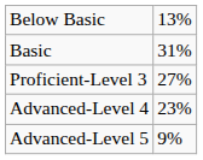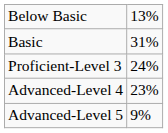 <table class="wikitable">
 <tr>
 <td>Below Basic</td>
 <td>13%</td>
 </tr>
 <tr>
 <td>Basic</td>
 <td>31%</td>
 </tr>
 <tr>
 <td>Proficient-Level 3</td>
-<td>27%</td>
+<td>24%</td>
 </tr>
 <tr>
 <td>Advanced-Level 4</td>
 <td>23%</td>
 </tr>
 <tr>
 <td>Advanced-Level 5</td>
 <td>9%</td>
 </tr>
 </table>
